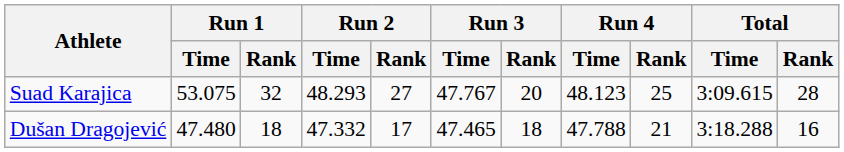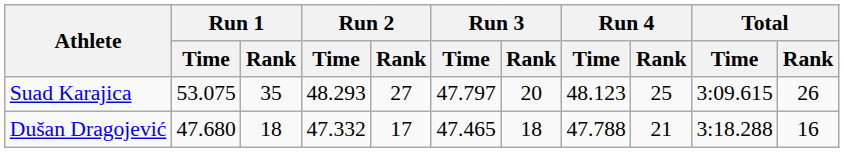 <table class="wikitable" border="1" style="font-size:90%">
 <tr>
 <th rowspan="2">Athlete</th>
 <th colspan="2">Run 1</th>
 <th colspan="2">Run 2</th>
 <th colspan="2">Run 3</th>
 <th colspan="2">Run 4</th>
 <th colspan="2">Total</th>
 </tr>
 <tr>
 <th>Time</th>
 <th>Rank</th>
 <th>Time</th>
 <th>Rank</th>
 <th>Time</th>
 <th>Rank</th>
 <th>Time</th>
 <th>Rank</th>
 <th>Time</th>
 <th>Rank</th>
 </tr>
 <tr>
 <td><a href='#'>Suad Karajica</a></td>
 <td align="center">53.075</td>
-<td align="center">32</td>
+<td align="center">35</td>
 <td align="center">48.293</td>
 <td align="center">27</td>
-<td align="center">47.767</td>
+<td align="center">47.797</td>
 <td align="center">20</td>
 <td align="center">48.123</td>
 <td align="center">25</td>
 <td align="center">3:09.615</td>
-<td align="center">28</td>
+<td align="center">26</td>
 </tr>
 <tr>
 <td><a href='#'>Dušan Dragojević</a></td>
-<td align="center">47.480</td>
+<td align="center">47.680</td>
 <td align="center">18</td>
 <td align="center">47.332</td>
 <td align="center">17</td>
 <td align="center">47.465</td>
 <td align="center">18</td>
 <td align="center">47.788</td>
 <td align="center">21</td>
 <td align="center">3:18.288</td>
 <td align="center">16</td>
 </tr>
 </table>
